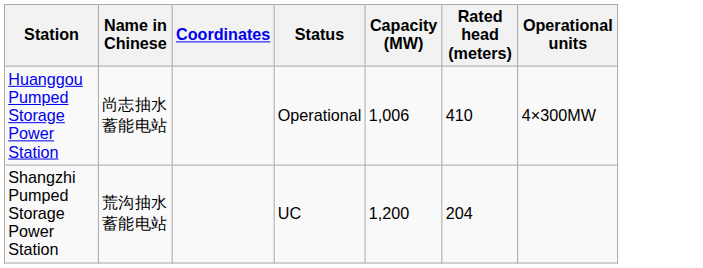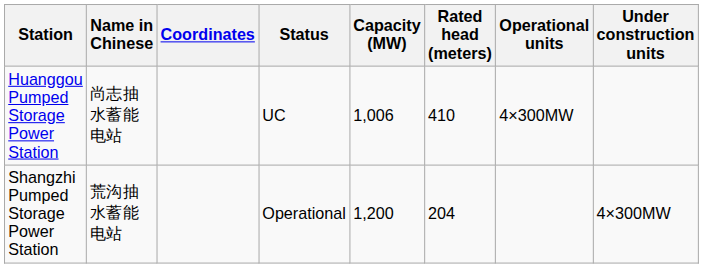 <table class="wikitable sortable">
 <tr>
 <th>Station</th>
 <th>Name in Chinese</th>
 <th><a href='#'>Coordinates</a></th>
 <th>Status</th>
 <th>Capacity (MW)</th>
 <th>Rated head (meters)</th>
 <th>Operational units</th>
+<th>Under construction units</th>
 </tr>
 <tr>
 <td><a href='#'>Huanggou Pumped Storage Power Station</a></td>
 <td>尚志抽水蓄能电站</td>
 <td></td>
-<td>Operational</td>
+<td>UC</td>
 <td>1,006</td>
 <td>410</td>
 <td>4×300MW</td>
+<td></td>
 </tr>
 <tr>
 <td>Shangzhi Pumped Storage Power Station</td>
 <td>荒沟抽水蓄能电站</td>
 <td></td>
-<td>UC</td>
+<td>Operational</td>
 <td>1,200</td>
 <td>204</td>
 <td></td>
+<td>4×300MW</td>
 </tr>
 </table>
